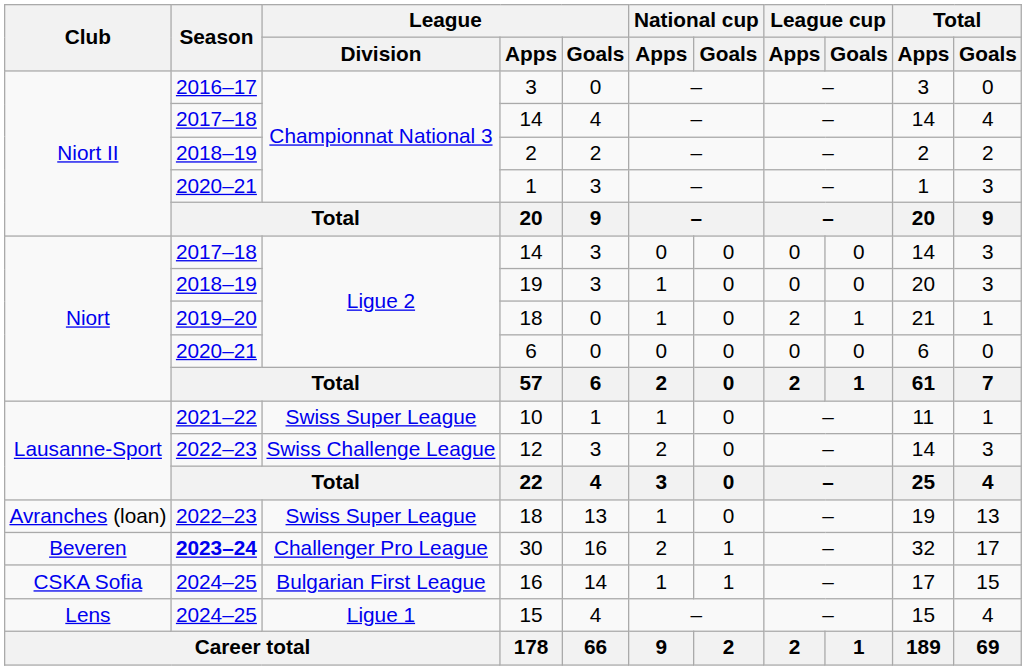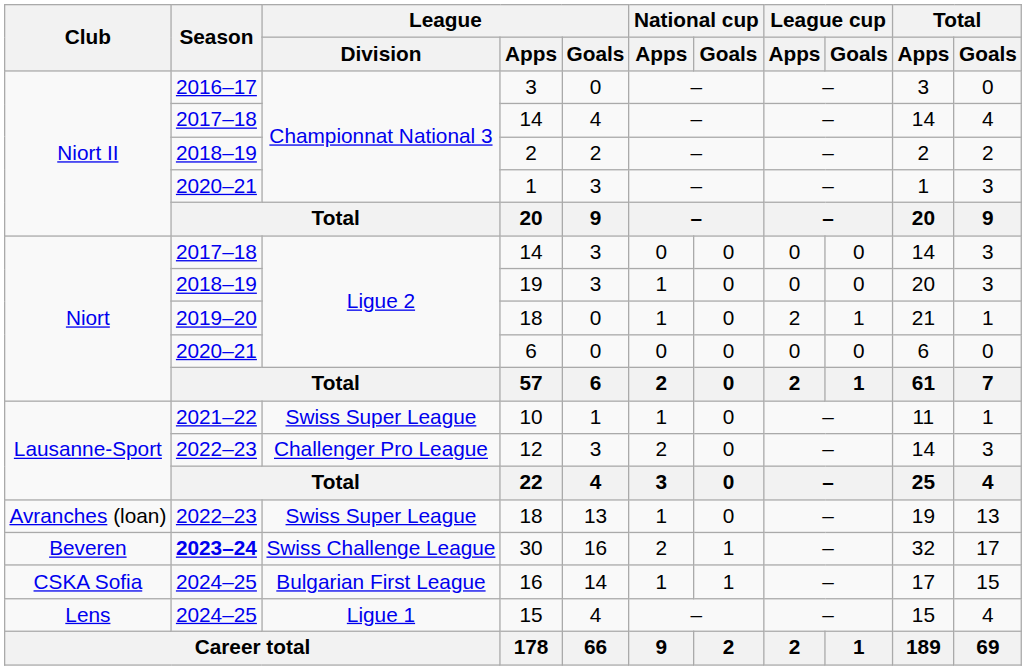 <table class="wikitable" style="text-align: center;">
 <tr>
 <th rowspan="2">Club</th>
 <th rowspan="2">Season</th>
 <th colspan="3">League</th>
 <th colspan="2">National cup</th>
 <th colspan="2">League cup</th>
 <th colspan="2">Total</th>
 </tr>
 <tr>
 <th>Division</th>
 <th>Apps</th>
 <th>Goals</th>
 <th>Apps</th>
 <th>Goals</th>
 <th>Apps</th>
 <th>Goals</th>
 <th>Apps</th>
 <th>Goals</th>
 </tr>
 <tr>
 <td rowspan=5><a href='#'>Niort II</a></td>
 <td><a href='#'>2016–17</a></td>
 <td rowspan=4><a href='#'>Championnat National 3</a></td>
 <td>3</td>
 <td>0</td>
 <td colspan="2">–</td>
 <td colspan="2">–</td>
 <td>3</td>
 <td>0</td>
 </tr>
 <tr>
 <td><a href='#'>2017–18</a></td>
 <td>14</td>
 <td>4</td>
 <td colspan="2">–</td>
 <td colspan="2">–</td>
 <td>14</td>
 <td>4</td>
 </tr>
 <tr>
 <td><a href='#'>2018–19</a></td>
 <td>2</td>
 <td>2</td>
 <td colspan="2">–</td>
 <td colspan="2">–</td>
 <td>2</td>
 <td>2</td>
 </tr>
 <tr>
 <td><a href='#'>2020–21</a></td>
 <td>1</td>
 <td>3</td>
 <td colspan="2">–</td>
 <td colspan="2">–</td>
 <td>1</td>
 <td>3</td>
 </tr>
 <tr>
 <th colspan="2">Total</th>
 <th>20</th>
 <th>9</th>
 <th colspan="2">–</th>
 <th colspan="2">–</th>
 <th>20</th>
 <th>9</th>
 </tr>
 <tr>
 <td rowspan=5><a href='#'>Niort</a></td>
 <td><a href='#'>2017–18</a></td>
 <td rowspan=4><a href='#'>Ligue 2</a></td>
 <td>14</td>
 <td>3</td>
 <td>0</td>
 <td>0</td>
 <td>0</td>
 <td>0</td>
 <td>14</td>
 <td>3</td>
 </tr>
 <tr>
 <td><a href='#'>2018–19</a></td>
 <td>19</td>
 <td>3</td>
 <td>1</td>
 <td>0</td>
 <td>0</td>
 <td>0</td>
 <td>20</td>
 <td>3</td>
 </tr>
 <tr>
 <td><a href='#'>2019–20</a></td>
 <td>18</td>
 <td>0</td>
 <td>1</td>
 <td>0</td>
 <td>2</td>
 <td>1</td>
 <td>21</td>
 <td>1</td>
 </tr>
 <tr>
 <td><a href='#'>2020–21</a></td>
 <td>6</td>
 <td>0</td>
 <td>0</td>
 <td>0</td>
 <td>0</td>
 <td>0</td>
 <td>6</td>
 <td>0</td>
 </tr>
 <tr>
 <th colspan="2">Total</th>
 <th>57</th>
 <th>6</th>
 <th>2</th>
 <th>0</th>
 <th>2</th>
 <th>1</th>
 <th>61</th>
 <th>7</th>
 </tr>
 <tr>
 <td rowspan=3><a href='#'>Lausanne-Sport</a></td>
 <td><a href='#'>2021–22</a></td>
 <td><a href='#'>Swiss Super League</a></td>
 <td>10</td>
 <td>1</td>
 <td>1</td>
 <td>0</td>
 <td colspan="2">–</td>
 <td>11</td>
 <td>1</td>
 </tr>
 <tr>
 <td><a href='#'>2022–23</a></td>
-<td><a href='#'>Swiss Challenge League</a></td>
+<td><a href='#'>Challenger Pro League</a></td>
 <td>12</td>
 <td>3</td>
 <td>2</td>
 <td>0</td>
 <td colspan="2">–</td>
 <td>14</td>
 <td>3</td>
 </tr>
 <tr>
 <th colspan="2">Total</th>
 <th>22</th>
 <th>4</th>
 <th>3</th>
 <th>0</th>
 <th colspan="2">–</th>
 <th>25</th>
 <th>4</th>
 </tr>
 <tr>
 <td><a href='#'>Avranches</a> (loan)</td>
 <td><a href='#'>2022–23</a></td>
 <td><a href='#'>Swiss Super League</a></td>
 <td>18</td>
 <td>13</td>
 <td>1</td>
 <td>0</td>
 <td colspan="2">–</td>
 <td>19</td>
 <td>13</td>
 </tr>
 <tr>
 <td><a href='#'>Beveren</a></td>
 <td><strong><a href='#'>2023–24</a></strong></td>
-<td><a href='#'>Challenger Pro League</a></td>
+<td><a href='#'>Swiss Challenge League</a></td>
 <td>30</td>
 <td>16</td>
 <td>2</td>
 <td>1</td>
 <td colspan="2">–</td>
 <td>32</td>
 <td>17</td>
 </tr>
 <tr>
 <td><a href='#'>CSKA Sofia</a></td>
 <td><a href='#'>2024–25</a></td>
 <td><a href='#'>Bulgarian First League</a></td>
 <td>16</td>
 <td>14</td>
 <td>1</td>
 <td>1</td>
 <td colspan="2">–</td>
 <td>17</td>
 <td>15</td>
 </tr>
 <tr>
 <td><a href='#'>Lens</a></td>
 <td><a href='#'>2024–25</a></td>
 <td><a href='#'>Ligue 1</a></td>
 <td>15</td>
 <td>4</td>
 <td colspan="2">–</td>
 <td colspan="2">–</td>
 <td>15</td>
 <td>4</td>
 </tr>
 <tr>
 <th colspan="3">Career total</th>
 <th>178</th>
 <th>66</th>
 <th>9</th>
 <th>2</th>
 <th>2</th>
 <th>1</th>
 <th>189</th>
 <th>69</th>
 </tr>
 </table>
